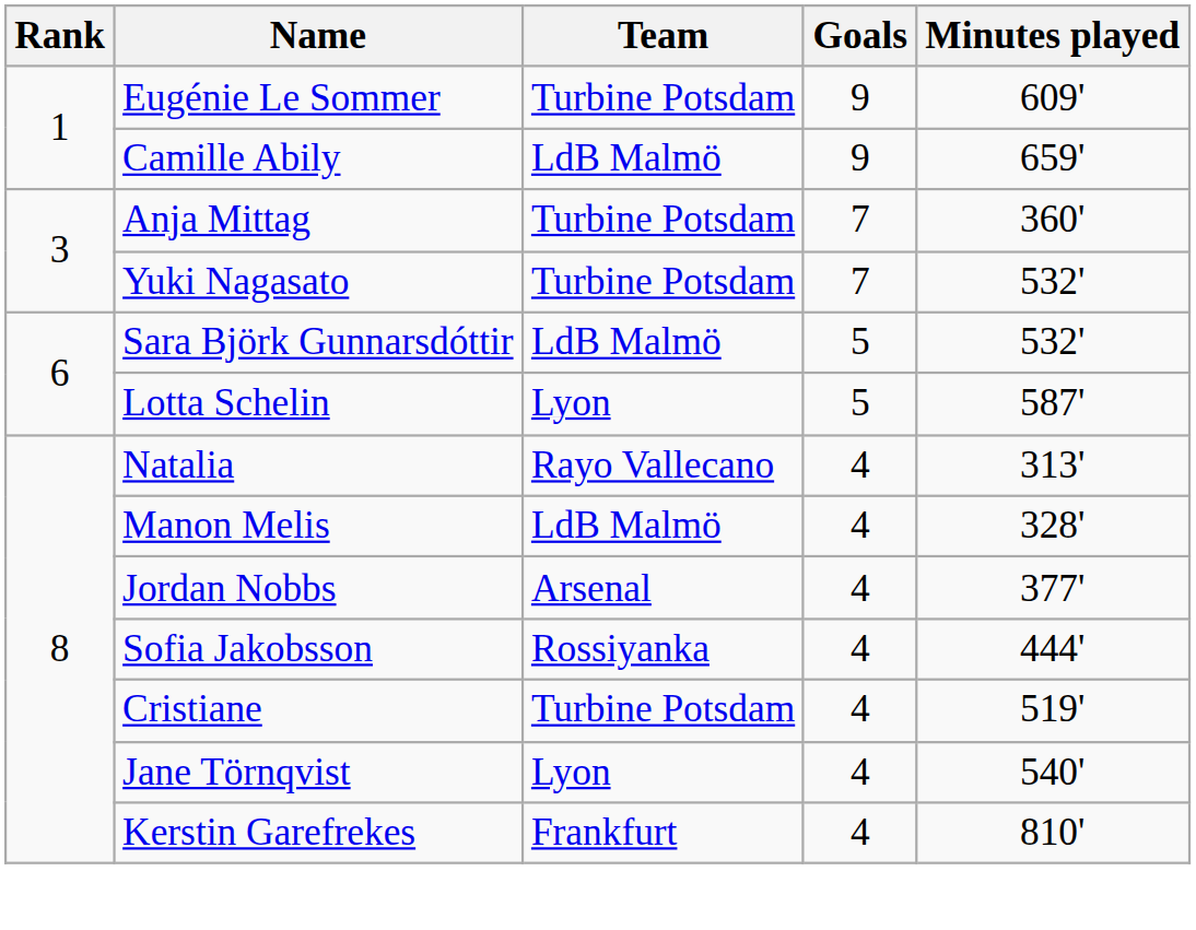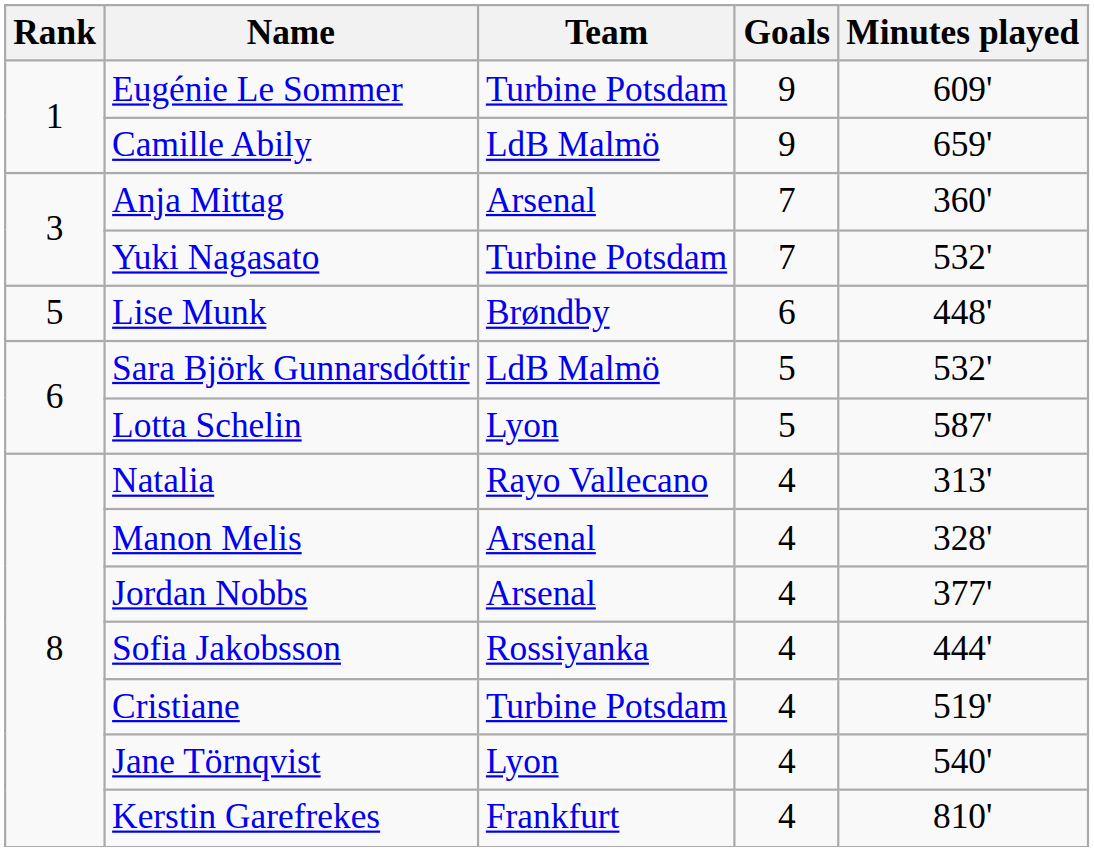 <table class="wikitable" style="text-align:center">
 <tr>
 <th>Rank</th>
 <th>Name</th>
 <th>Team</th>
 <th>Goals</th>
 <th>Minutes played</th>
 </tr>
 <tr>
 <td rowspan="2" align=center>1</td>
 <td align="left"> <a href='#'>Eugénie Le Sommer</a></td>
 <td align="left"> <a href='#'>Turbine Potsdam</a></td>
 <td>9</td>
 <td>609'</td>
 </tr>
 <tr>
 <td align="left"> <a href='#'>Camille Abily</a></td>
 <td align="left"> <a href='#'>LdB Malmö</a></td>
 <td>9</td>
 <td>659'</td>
 </tr>
 <tr>
 <td rowspan="2" align=center>3</td>
 <td align="left"> <a href='#'>Anja Mittag</a></td>
-<td align="left"> <a href='#'>Turbine Potsdam</a></td>
+<td align="left"> <a href='#'>Arsenal</a></td>
 <td>7</td>
 <td>360'</td>
 </tr>
 <tr>
 <td align="left"> <a href='#'>Yuki Nagasato</a></td>
 <td align="left"> <a href='#'>Turbine Potsdam</a></td>
 <td>7</td>
 <td>532'</td>
+</tr>
+<tr>
+<td align=center>5</td>
+<td align="left"> <a href='#'>Lise Munk</a></td>
+<td align="left"> <a href='#'>Brøndby</a></td>
+<td>6</td>
+<td>448'</td>
 </tr>
 <tr>
 <td rowspan="2" align=center>6</td>
 <td align="left"> <a href='#'>Sara Björk Gunnarsdóttir</a></td>
 <td align="left"> <a href='#'>LdB Malmö</a></td>
 <td>5</td>
 <td>532'</td>
 </tr>
 <tr>
 <td align="left"> <a href='#'>Lotta Schelin</a></td>
 <td align="left"> <a href='#'>Lyon</a></td>
 <td>5</td>
 <td>587'</td>
 </tr>
 <tr>
 <td rowspan="7" align=center>8</td>
 <td align="left"> <a href='#'>Natalia</a></td>
 <td align="left"> <a href='#'>Rayo Vallecano</a></td>
 <td>4</td>
 <td>313'</td>
 </tr>
 <tr>
 <td align="left"> <a href='#'>Manon Melis</a></td>
-<td align="left"> <a href='#'>LdB Malmö</a></td>
+<td align="left"> <a href='#'>Arsenal</a></td>
 <td>4</td>
 <td>328'</td>
 </tr>
 <tr>
 <td align="left"> <a href='#'>Jordan Nobbs</a></td>
 <td align="left"> <a href='#'>Arsenal</a></td>
 <td>4</td>
 <td>377'</td>
 </tr>
 <tr>
 <td align="left"> <a href='#'>Sofia Jakobsson</a></td>
 <td align="left"> <a href='#'>Rossiyanka</a></td>
 <td>4</td>
 <td>444'</td>
 </tr>
 <tr>
 <td align="left"> <a href='#'>Cristiane</a></td>
 <td align="left"> <a href='#'>Turbine Potsdam</a></td>
 <td>4</td>
 <td>519'</td>
 </tr>
 <tr>
 <td align="left"> <a href='#'>Jane Törnqvist</a></td>
 <td align="left"> <a href='#'>Lyon</a></td>
 <td>4</td>
 <td>540'</td>
 </tr>
 <tr>
 <td align="left"> <a href='#'>Kerstin Garefrekes</a></td>
 <td align="left"> <a href='#'>Frankfurt</a></td>
 <td>4</td>
 <td>810'</td>
 </tr>
 </table>
